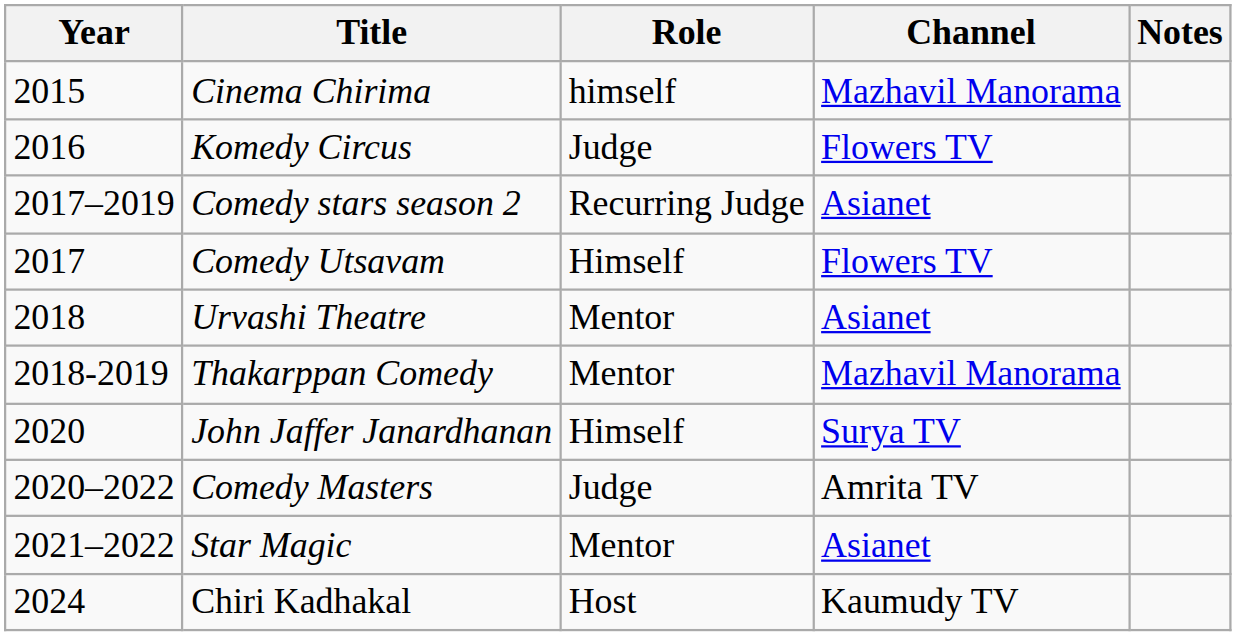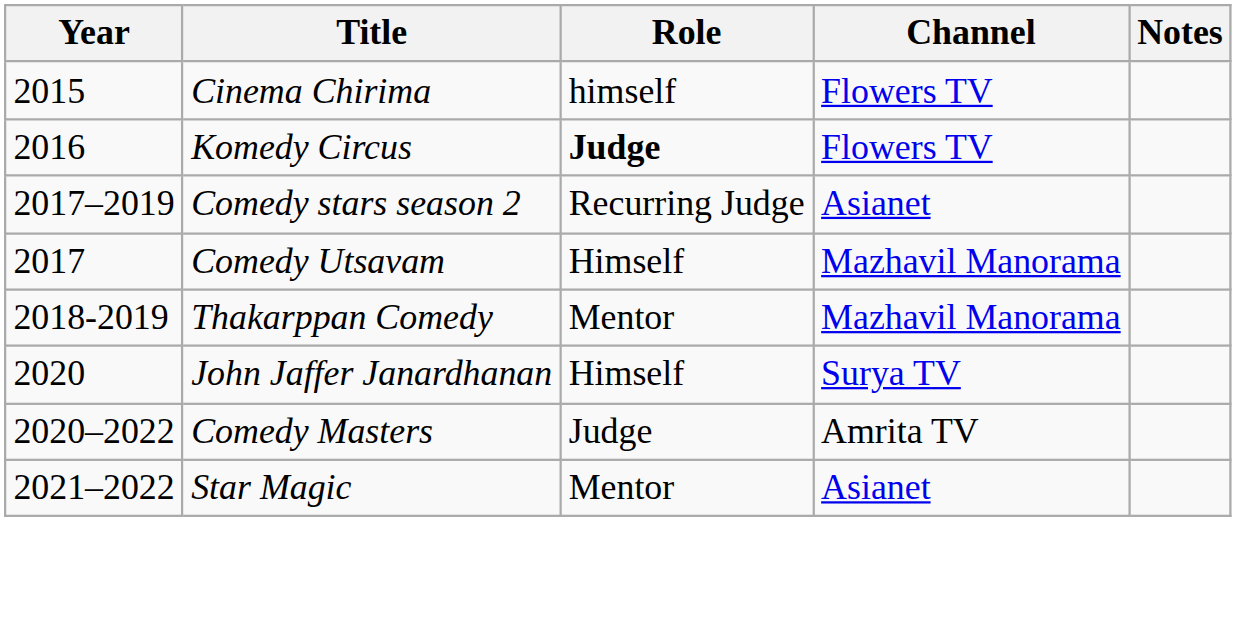 <table class="wikitable sortable">
 <tr>
 <th>Year</th>
 <th>Title</th>
 <th>Role</th>
 <th>Channel</th>
 <th class="unsortable">Notes</th>
 </tr>
 <tr>
 <td>2015</td>
 <td><em>Cinema Chirima</em></td>
 <td>himself</td>
-<td><a href='#'>Mazhavil Manorama</a></td>
+<td><a href='#'>Flowers TV</a></td>
 <td></td>
 </tr>
 <tr>
 <td>2016</td>
 <td><em>Komedy Circus</em></td>
-<td>Judge</td>
+<td><strong>Judge</strong></td>
 <td><a href='#'>Flowers TV</a></td>
 <td></td>
 </tr>
 <tr>
 <td>2017–2019</td>
 <td><em>Comedy stars season 2</em></td>
 <td>Recurring Judge</td>
 <td><a href='#'>Asianet</a></td>
 <td></td>
 </tr>
 <tr>
 <td>2017</td>
 <td><em>Comedy Utsavam</em></td>
 <td>Himself</td>
-<td><a href='#'>Flowers TV</a></td>
-<td></td>
-</tr>
-<tr>
-<td>2018</td>
-<td><em>Urvashi Theatre</em></td>
-<td>Mentor</td>
-<td><a href='#'>Asianet</a></td>
+<td><a href='#'>Mazhavil Manorama</a></td>
 <td></td>
 </tr>
 <tr>
 <td>2018-2019</td>
 <td><em>Thakarppan Comedy</em></td>
 <td>Mentor</td>
 <td><a href='#'>Mazhavil Manorama</a></td>
 <td></td>
 </tr>
 <tr>
 <td>2020</td>
 <td><em>John Jaffer Janardhanan</em></td>
 <td>Himself</td>
 <td><a href='#'>Surya TV</a></td>
 <td></td>
 </tr>
 <tr>
 <td>2020–2022</td>
 <td><em>Comedy Masters</em></td>
 <td>Judge</td>
 <td>Amrita TV</td>
 <td></td>
 </tr>
 <tr>
 <td>2021–2022</td>
 <td><em>Star Magic</em></td>
 <td>Mentor</td>
 <td><a href='#'>Asianet</a></td>
 <td></td>
 </tr>
-<tr>
-<td>2024</td>
-<td>Chiri Kadhakal</td>
-<td>Host</td>
-<td>Kaumudy TV</td>
-<td></td>
-</tr>
 </table>
